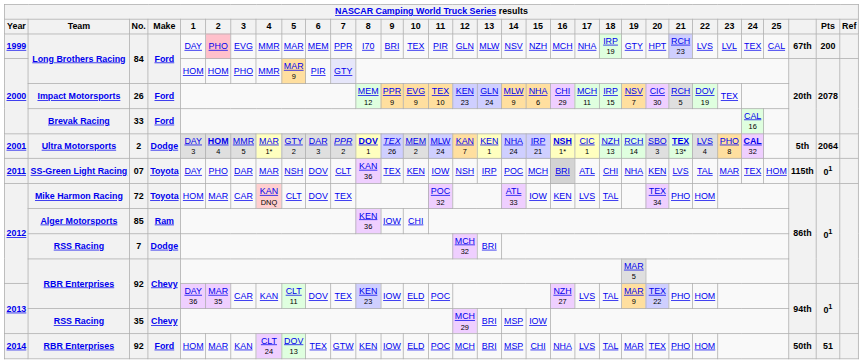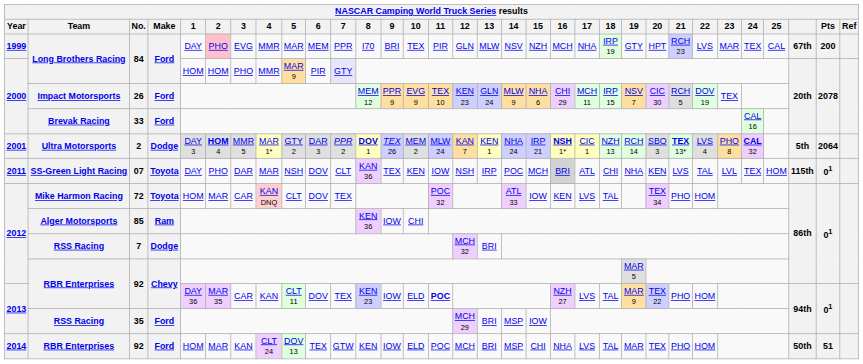 <table class="wikitable" style="text-align:center; font-size:75%">
 <tr>
 <th colspan=45><a href='#'>NASCAR Camping World Truck Series</a> results</th>
 </tr>
 <tr>
 <th>Year</th>
 <th>Team</th>
 <th>No.</th>
 <th>Make</th>
 <th>1</th>
 <th>2</th>
 <th>3</th>
 <th>4</th>
 <th>5</th>
 <th>6</th>
 <th>7</th>
 <th>8</th>
 <th>9</th>
 <th>10</th>
 <th>11</th>
 <th>12</th>
 <th>13</th>
 <th>14</th>
 <th>15</th>
 <th>16</th>
 <th>17</th>
 <th>18</th>
 <th>19</th>
 <th>20</th>
 <th>21</th>
 <th>22</th>
 <th>23</th>
 <th>24</th>
 <th>25</th>
 <th></th>
 <th>Pts</th>
 <th>Ref</th>
 </tr>
 <tr>
 <th><a href='#'>1999</a></th>
 <th rowspan=2><a href='#'>Long Brothers Racing</a></th>
 <th rowspan=2>84</th>
 <th rowspan=2><a href='#'>Ford</a></th>
 <td><a href='#'>DAY</a></td>
 <td style="background: pink;"><a href='#'>PHO</a></td>
 <td><a href='#'>EVG</a></td>
 <td><a href='#'>MMR</a></td>
 <td><a href='#'>MAR</a></td>
 <td><a href='#'>MEM</a></td>
 <td><a href='#'>PPR</a></td>
 <td><a href='#'>I70</a></td>
 <td><a href='#'>BRI</a></td>
 <td><a href='#'>TEX</a></td>
 <td><a href='#'>PIR</a></td>
 <td><a href='#'>GLN</a></td>
 <td><a href='#'>MLW</a></td>
 <td><a href='#'>NSV</a></td>
 <td><a href='#'>NZH</a></td>
 <td><a href='#'>MCH</a></td>
 <td><a href='#'>NHA</a></td>
 <td style="background:#DFFFDF;"><a href='#'>IRP</a><br><small>19</small></td>
 <td><a href='#'>GTY</a></td>
 <td><a href='#'>HPT</a></td>
 <td style="background:#CFCFFF;"><a href='#'>RCH</a><br><small>23</small></td>
 <td><a href='#'>LVS</a></td>
-<td><a href='#'>LVL</a></td>
+<td><a href='#'>MAR</a></td>
 <td><a href='#'>TEX</a></td>
 <td><a href='#'>CAL</a></td>
 <th>67th</th>
 <th>200</th>
 <th></th>
 </tr>
 <tr>
 <th rowspan=3><a href='#'>2000</a></th>
 <td><a href='#'>HOM</a></td>
 <td><a href='#'>HOM</a></td>
 <td><a href='#'>PHO</a></td>
 <td><a href='#'>MMR</a></td>
 <td style="background:#FFDF9F;"><a href='#'>MAR</a><br><small>9</small></td>
 <td><a href='#'>PIR</a></td>
 <td style="background: lavender;"><a href='#'>GTY</a></td>
 <td colspan=18></td>
 <th rowspan=3>20th</th>
 <th rowspan=3>2078</th>
 <th rowspan=3></th>
 </tr>
 <tr>
 <th><a href='#'>Impact Motorsports</a></th>
 <th>26</th>
 <th><a href='#'>Ford</a></th>
 <td colspan=7></td>
 <td style="background:#DFFFDF;"><a href='#'>MEM</a><br><small>12</small></td>
 <td style="background:#FFDF9F;"><a href='#'>PPR</a><br><small>9</small></td>
 <td style="background:#FFDF9F;"><a href='#'>EVG</a><br><small>9</small></td>
 <td style="background:#FFDF9F;"><a href='#'>TEX</a><br><small>10</small></td>
 <td style="background:#CFCFFF;"><a href='#'>KEN</a><br><small>23</small></td>
 <td style="background:#CFCFFF;"><a href='#'>GLN</a><br><small>24</small></td>
 <td style="background:#FFDF9F;"><a href='#'>MLW</a><br><small>9</small></td>
 <td style="background:#FFDF9F;"><a href='#'>NHA</a><br><small>6</small></td>
 <td style="background:#EFCFFF;"><a href='#'>CHI</a><br><small>29</small></td>
 <td style="background:#DFFFDF;"><a href='#'>MCH</a><br><small>11</small></td>
 <td style="background:#DFFFDF;"><a href='#'>IRP</a><br><small>15</small></td>
 <td style="background:#FFDF9F;"><a href='#'>NSV</a><br><small>7</small></td>
 <td style="background:#EFCFFF;"><a href='#'>CIC</a><br><small>30</small></td>
 <td style="background:#DFDFDF;"><a href='#'>RCH</a><br><small>5</small></td>
 <td style="background:#DFFFDF;"><a href='#'>DOV</a><br><small>19</small></td>
 <td><a href='#'>TEX</a></td>
 <td colspan=2></td>
 </tr>
 <tr>
 <th><a href='#'>Brevak Racing</a></th>
 <th>33</th>
 <th><a href='#'>Ford</a></th>
 <td colspan=23></td>
 <td style="background:#DFFFDF;"><a href='#'>CAL</a><br><small>16</small></td>
 <td></td>
 </tr>
 <tr>
 <th><a href='#'>2001</a></th>
 <th><a href='#'>Ultra Motorsports</a></th>
 <th>2</th>
 <th><a href='#'>Dodge</a></th>
 <td style="background:#DFDFDF;"><a href='#'>DAY</a><br><small>3</small></td>
 <td style="background:#DFDFDF;"><strong><a href='#'>HOM</a></strong><br><small>4</small></td>
 <td style="background:#DFDFDF;"><a href='#'>MMR</a><br><small>5</small></td>
 <td style="background:#FFFFBF;"><a href='#'>MAR</a><br><small>1*</small></td>
 <td style="background:#DFDFDF;"><a href='#'>GTY</a><br><small>2</small></td>
 <td style="background:#DFDFDF;"><a href='#'>DAR</a><br><small>3</small></td>
 <td style="background:#DFDFDF;"><em><a href='#'>PPR</a></em><br><small>2</small></td>
 <td style="background:#FFFFBF;"><strong><a href='#'>DOV</a></strong><br><small>1</small></td>
 <td style="background:#CFCFFF;"><em><a href='#'>TEX</a></em><br><small>26</small></td>
 <td style="background:#DFDFDF;"><a href='#'>MEM</a><br><small>2</small></td>
 <td style="background:#CFCFFF;"><a href='#'>MLW</a><br><small>24</small></td>
 <td style="background:#FFDF9F;"><a href='#'>KAN</a><br><small>7</small></td>
 <td style="background:#FFFFBF;"><a href='#'>KEN</a><br><small>1</small></td>
 <td style="background:#CFCFFF;"><a href='#'>NHA</a><br><small>24</small></td>
 <td style="background:#CFCFFF;"><a href='#'>IRP</a><br><small>21</small></td>
 <td style="background:#FFFFBF;"><strong><a href='#'>NSH</a></strong><br><small>1*</small></td>
 <td style="background:#FFFFBF;"><a href='#'>CIC</a><br><small>1</small></td>
 <td style="background:#DFFFDF;"><a href='#'>NZH</a><br><small>13</small></td>
 <td style="background:#DFFFDF;"><a href='#'>RCH</a><br><small>14</small></td>
 <td style="background:#DFDFDF;"><a href='#'>SBO</a><br><small>3</small></td>
 <td style="background:#DFFFDF;"><strong><a href='#'>TEX</a></strong><br><small>13*</small></td>
 <td style="background:#DFDFDF;"><a href='#'>LVS</a><br><small>4</small></td>
 <td style="background:#FFDF9F;"><a href='#'>PHO</a><br><small>8</small></td>
 <td style="background:#EFCFFF;"><strong><a href='#'>CAL</a></strong><br><small>32</small></td>
 <td></td>
 <th>5th</th>
 <th>2064</th>
 <th></th>
 </tr>
 <tr>
 <th><a href='#'>2011</a></th>
 <th><a href='#'>SS-Green Light Racing</a></th>
 <th>07</th>
 <th><a href='#'>Toyota</a></th>
 <td><a href='#'>DAY</a></td>
 <td><a href='#'>PHO</a></td>
 <td><a href='#'>DAR</a></td>
 <td><a href='#'>MAR</a></td>
 <td><a href='#'>NSH</a></td>
 <td><a href='#'>DOV</a></td>
 <td><a href='#'>CLT</a></td>
 <td style="background:#EFCFFF;"><a href='#'>KAN</a><br><small>36</small></td>
 <td><a href='#'>TEX</a></td>
 <td><a href='#'>KEN</a></td>
 <td><a href='#'>IOW</a></td>
 <td><a href='#'>NSH</a></td>
 <td><a href='#'>IRP</a></td>
 <td><a href='#'>POC</a></td>
 <td><a href='#'>MCH</a></td>
 <td style="background: lightgrey;"><a href='#'>BRI</a></td>
 <td><a href='#'>ATL</a></td>
 <td><a href='#'>CHI</a></td>
 <td><a href='#'>NHA</a></td>
 <td><a href='#'>KEN</a></td>
 <td><a href='#'>LVS</a></td>
 <td><a href='#'>TAL</a></td>
-<td><a href='#'>MAR</a></td>
+<td><a href='#'>LVL</a></td>
 <td><a href='#'>TEX</a></td>
 <td><a href='#'>HOM</a></td>
 <th>115th</th>
 <th>0<sup>1</sup></th>
 <th></th>
 </tr>
 <tr>
 <th rowspan=4><a href='#'>2012</a></th>
 <th><a href='#'>Mike Harmon Racing</a></th>
 <th>72</th>
 <th><a href='#'>Toyota</a></th>
 <td><a href='#'>HOM</a></td>
 <td><a href='#'>MAR</a></td>
 <td><a href='#'>CAR</a></td>
 <td style="background:#FFCFCF;"><a href='#'>KAN</a><br><small>DNQ</small></td>
 <td><a href='#'>CLT</a></td>
 <td><a href='#'>DOV</a></td>
 <td><a href='#'>TEX</a></td>
 <td colspan=3></td>
 <td style="background:#EFCFFF;"><a href='#'>POC</a><br><small>32</small></td>
 <td colspan=2></td>
 <td style="background:#EFCFFF;"><a href='#'>ATL</a><br><small>33</small></td>
 <td><a href='#'>IOW</a></td>
 <td><a href='#'>KEN</a></td>
 <td><a href='#'>LVS</a></td>
 <td><a href='#'>TAL</a></td>
 <td></td>
 <td style="background:#EFCFFF;"><a href='#'>TEX</a><br><small>34</small></td>
 <td><a href='#'>PHO</a></td>
 <td><a href='#'>HOM</a></td>
 <td colspan=3></td>
 <th rowspan=4>86th</th>
 <th rowspan=4>0<sup>1</sup></th>
 <th rowspan=4></th>
 </tr>
 <tr>
 <th><a href='#'>Alger Motorsports</a></th>
 <th>85</th>
 <th><a href='#'>Ram</a></th>
 <td colspan=7></td>
 <td style="background:#EFCFFF;"><a href='#'>KEN</a><br><small>36</small></td>
 <td><a href='#'>IOW</a></td>
 <td><a href='#'>CHI</a></td>
 <td colspan=15></td>
 </tr>
 <tr>
 <th><a href='#'>RSS Racing</a></th>
 <th>7</th>
 <th><a href='#'>Dodge</a></th>
 <td colspan=11></td>
 <td style="background:#EFCFFF;"><a href='#'>MCH</a><br><small>32</small></td>
 <td><a href='#'>BRI</a></td>
 <td colspan=12></td>
 </tr>
 <tr>
 <th rowspan=2><a href='#'>RBR Enterprises</a></th>
 <th rowspan=2>92</th>
 <th rowspan=2><a href='#'>Chevy</a></th>
 <td colspan=18></td>
 <td style="background:#DFDFDF;"><a href='#'>MAR</a><br><small>5</small></td>
 <td colspan=6></td>
 </tr>
 <tr>
 <th rowspan=2><a href='#'>2013</a></th>
 <td style="background:#EFCFFF;"><a href='#'>DAY</a><br><small>36</small></td>
 <td style="background:#EFCFFF;"><a href='#'>MAR</a><br><small>35</small></td>
 <td><a href='#'>CAR</a></td>
 <td><a href='#'>KAN</a></td>
 <td style="background:#DFFFDF;"><a href='#'>CLT</a><br><small>11</small></td>
 <td><a href='#'>DOV</a></td>
 <td><a href='#'>TEX</a></td>
 <td style="background:#CFCFFF;"><a href='#'>KEN</a><br><small>23</small></td>
 <td><a href='#'>IOW</a></td>
 <td><a href='#'>ELD</a></td>
-<td><a href='#'>POC</a></td>
+<td><strong><a href='#'>POC</a></strong></td>
 <td colspan=4></td>
 <td style="background:#EFCFFF;"><a href='#'>NZH</a><br><small>27</small></td>
 <td><a href='#'>LVS</a></td>
 <td><a href='#'>TAL</a></td>
 <td style="background:#FFDF9F;"><a href='#'>MAR</a><br><small>9</small></td>
 <td style="background:#CFCFFF;"><a href='#'>TEX</a><br><small>22</small></td>
 <td><a href='#'>PHO</a></td>
 <td><a href='#'>HOM</a></td>
 <td colspan=3></td>
 <th rowspan=2>94th</th>
 <th rowspan=2>0<sup>1</sup></th>
 <th rowspan=2></th>
 </tr>
 <tr>
 <th><a href='#'>RSS Racing</a></th>
 <th>35</th>
-<th><a href='#'>Chevy</a></th>
+<th><a href='#'>Ford</a></th>
 <td colspan=11></td>
 <td style="background:#EFCFFF;"><a href='#'>MCH</a><br><small>29</small></td>
 <td><a href='#'>BRI</a></td>
 <td><a href='#'>MSP</a></td>
 <td><a href='#'>IOW</a></td>
 <td colspan=10></td>
 </tr>
 <tr>
 <th><a href='#'>2014</a></th>
 <th><a href='#'>RBR Enterprises</a></th>
 <th>92</th>
 <th><a href='#'>Ford</a></th>
 <td><a href='#'>HOM</a></td>
 <td><a href='#'>MAR</a></td>
 <td><a href='#'>KAN</a></td>
 <td style="background:#EFCFFF;"><a href='#'>CLT</a><br><small>24</small></td>
 <td style="background:#DFFFDF;"><a href='#'>DOV</a><br><small>13</small></td>
 <td><a href='#'>TEX</a></td>
 <td><a href='#'>GTW</a></td>
 <td><a href='#'>KEN</a></td>
 <td><a href='#'>IOW</a></td>
 <td><a href='#'>ELD</a></td>
 <td><a href='#'>POC</a></td>
 <td><a href='#'>MCH</a></td>
 <td><a href='#'>BRI</a></td>
 <td><a href='#'>MSP</a></td>
 <td><a href='#'>CHI</a></td>
 <td><a href='#'>NHA</a></td>
 <td><a href='#'>LVS</a></td>
 <td><a href='#'>TAL</a></td>
 <td><a href='#'>MAR</a></td>
 <td><a href='#'>TEX</a></td>
 <td><a href='#'>PHO</a></td>
 <td><a href='#'>HOM</a></td>
 <td colspan=3></td>
 <th>50th</th>
 <th>51</th>
 <th></th>
 </tr>
 </table>
